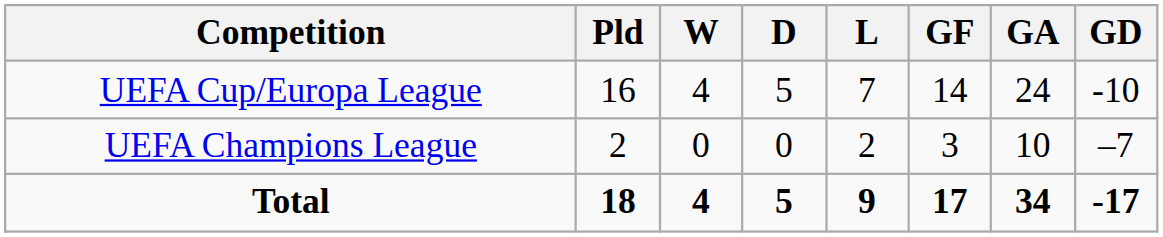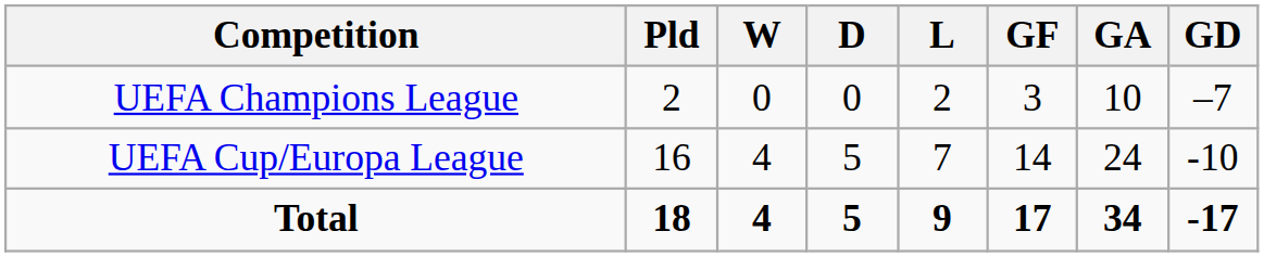 <table class="wikitable" style="text-align: center;">
 <tr>
 <th width="250">Competition</th>
 <th width="30">Pld</th>
 <th width="30">W</th>
 <th width="30">D</th>
 <th width="30">L</th>
 <th width="30">GF</th>
 <th width="30">GA</th>
 <th width="30">GD</th>
 </tr>
 <tr>
+<td><a href='#'>UEFA Champions League</a></td>
+<td>2</td>
+<td>0</td>
+<td>0</td>
+<td>2</td>
+<td>3</td>
+<td>10</td>
+<td>–7</td>
+</tr>
+<tr>
 <td><a href='#'>UEFA Cup/Europa League</a></td>
 <td>16</td>
 <td>4</td>
 <td>5</td>
 <td>7</td>
 <td>14</td>
 <td>24</td>
 <td>-10</td>
-</tr>
-<tr>
-<td><a href='#'>UEFA Champions League</a></td>
-<td>2</td>
-<td>0</td>
-<td>0</td>
-<td>2</td>
-<td>3</td>
-<td>10</td>
-<td>–7</td>
 </tr>
 <tr>
 <td><strong>Total</strong></td>
 <td><strong>18</strong></td>
 <td><strong>4</strong></td>
 <td><strong>5</strong></td>
 <td><strong>9</strong></td>
 <td><strong>17</strong></td>
 <td><strong>34</strong></td>
 <td><strong>-17</strong></td>
 </tr>
 </table>
